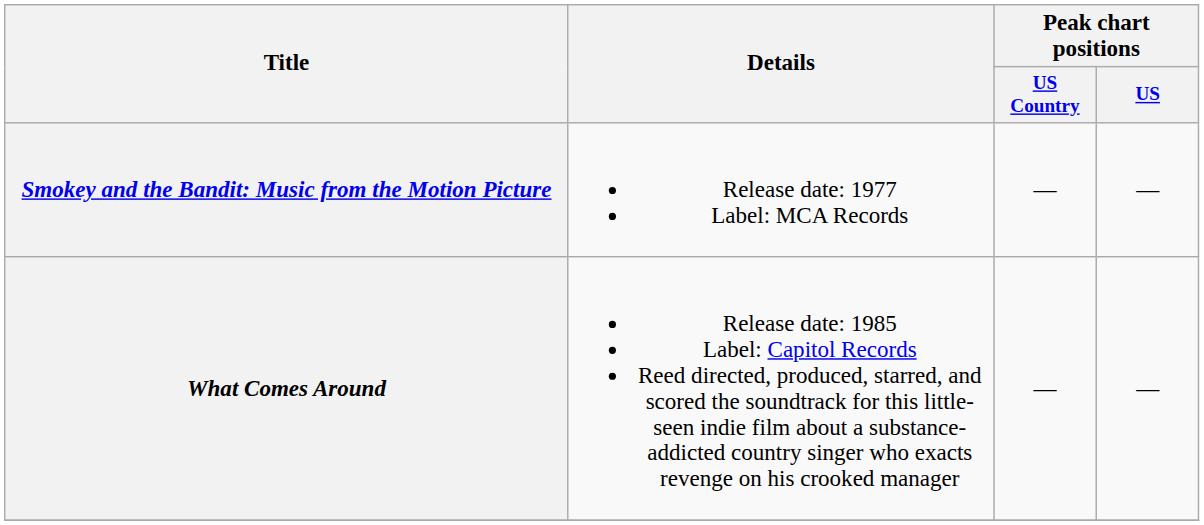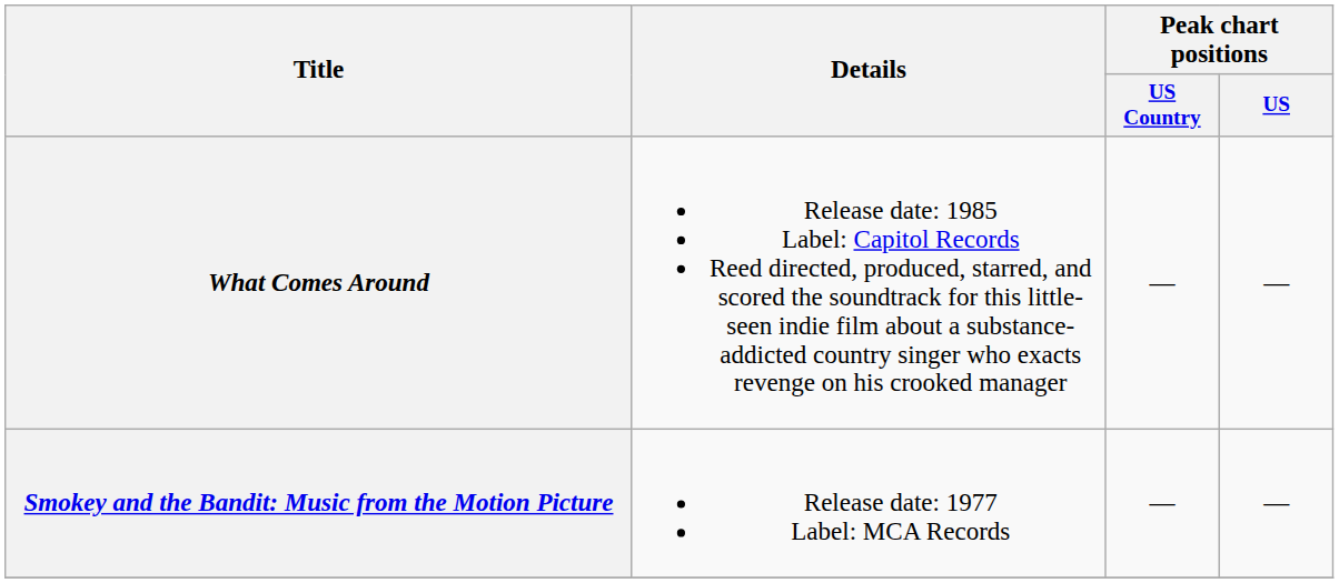 <table class="wikitable plainrowheaders" style="text-align:center;">
 <tr>
 <th rowspan="2" style="width:24em;">Title</th>
 <th rowspan="2" style="width:18em;">Details</th>
 <th colspan="2">Peak chart<br>positions</th>
 </tr>
 <tr style="font-size:smaller;">
 <th width="65"><a href='#'>US Country</a><br></th>
 <th width="65"><a href='#'>US</a><br></th>
 </tr>
 <tr>
+<th scope="row"><em>What Comes Around</em></th>
+<td><br><ul><li>Release date: 1985</li><li>Label: <a href='#'>Capitol Records</a></li><li>Reed directed, produced, starred, and scored the soundtrack for this little-seen indie film about a substance-addicted country singer who exacts revenge on his crooked manager</li></ul></td>
+<td>—</td>
+<td>—</td>
+</tr>
+<tr>
 <th scope="row"><em><a href='#'>Smokey and the Bandit: Music from the Motion Picture</a></em></th>
 <td><br><ul><li>Release date: 1977</li><li>Label: MCA Records</li></ul></td>
 <td>—</td>
 <td>—</td>
 </tr>
 <tr>
-<th scope="row"><em>What Comes Around</em></th>
-<td><br><ul><li>Release date: 1985</li><li>Label: <a href='#'>Capitol Records</a></li><li>Reed directed, produced, starred, and scored the soundtrack for this little-seen indie film about a substance-addicted country singer who exacts revenge on his crooked manager</li></ul></td>
-<td>—</td>
-<td>—</td>
-</tr>
-<tr>
 </tr>
 </table>
